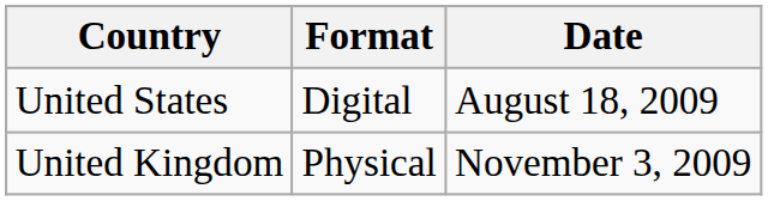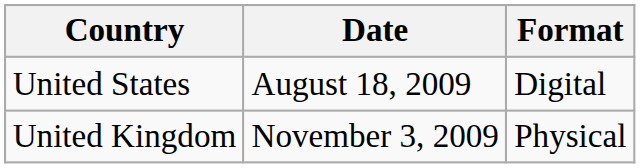 <table class="wikitable">
 <tr>
 <th>Country</th>
+<th>Date</th>
 <th>Format</th>
-<th>Date</th>
 </tr>
 <tr>
 <td>United States</td>
+<td>August 18, 2009</td>
 <td>Digital</td>
-<td>August 18, 2009</td>
 </tr>
 <tr>
 <td>United Kingdom</td>
+<td>November 3, 2009</td>
 <td>Physical</td>
-<td>November 3, 2009</td>
 </tr>
 </table>
